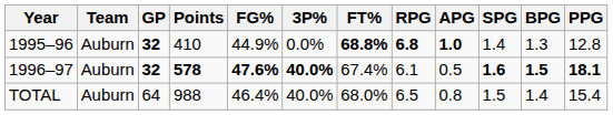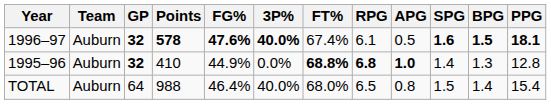 <table class="wikitable">
 <tr>
 <th>Year</th>
 <th>Team</th>
 <th>GP</th>
 <th>Points</th>
 <th>FG%</th>
 <th>3P%</th>
 <th>FT%</th>
 <th>RPG</th>
 <th>APG</th>
 <th>SPG</th>
 <th>BPG</th>
 <th>PPG</th>
 </tr>
 <tr>
+<td>1996–97</td>
+<td>Auburn</td>
+<td><strong>32</strong></td>
+<td><strong>578</strong></td>
+<td><strong>47.6%</strong></td>
+<td><strong>40.0%</strong></td>
+<td>67.4%</td>
+<td>6.1</td>
+<td>0.5</td>
+<td><strong>1.6</strong></td>
+<td><strong>1.5</strong></td>
+<td><strong>18.1</strong></td>
+</tr>
+<tr>
 <td>1995–96</td>
 <td>Auburn</td>
 <td><strong>32</strong></td>
 <td>410</td>
 <td>44.9%</td>
 <td>0.0%</td>
 <td><strong>68.8%</strong></td>
 <td><strong>6.8</strong></td>
 <td><strong>1.0</strong></td>
 <td>1.4</td>
 <td>1.3</td>
 <td>12.8</td>
-</tr>
-<tr>
-<td>1996–97</td>
-<td>Auburn</td>
-<td><strong>32</strong></td>
-<td><strong>578</strong></td>
-<td><strong>47.6%</strong></td>
-<td><strong>40.0%</strong></td>
-<td>67.4%</td>
-<td>6.1</td>
-<td>0.5</td>
-<td><strong>1.6</strong></td>
-<td><strong>1.5</strong></td>
-<td><strong>18.1</strong></td>
 </tr>
 <tr>
 <td>TOTAL</td>
 <td>Auburn</td>
 <td>64</td>
 <td>988</td>
 <td>46.4%</td>
 <td>40.0%</td>
 <td>68.0%</td>
 <td>6.5</td>
 <td>0.8</td>
 <td>1.5</td>
 <td>1.4</td>
 <td>15.4</td>
 </tr>
 </table>
